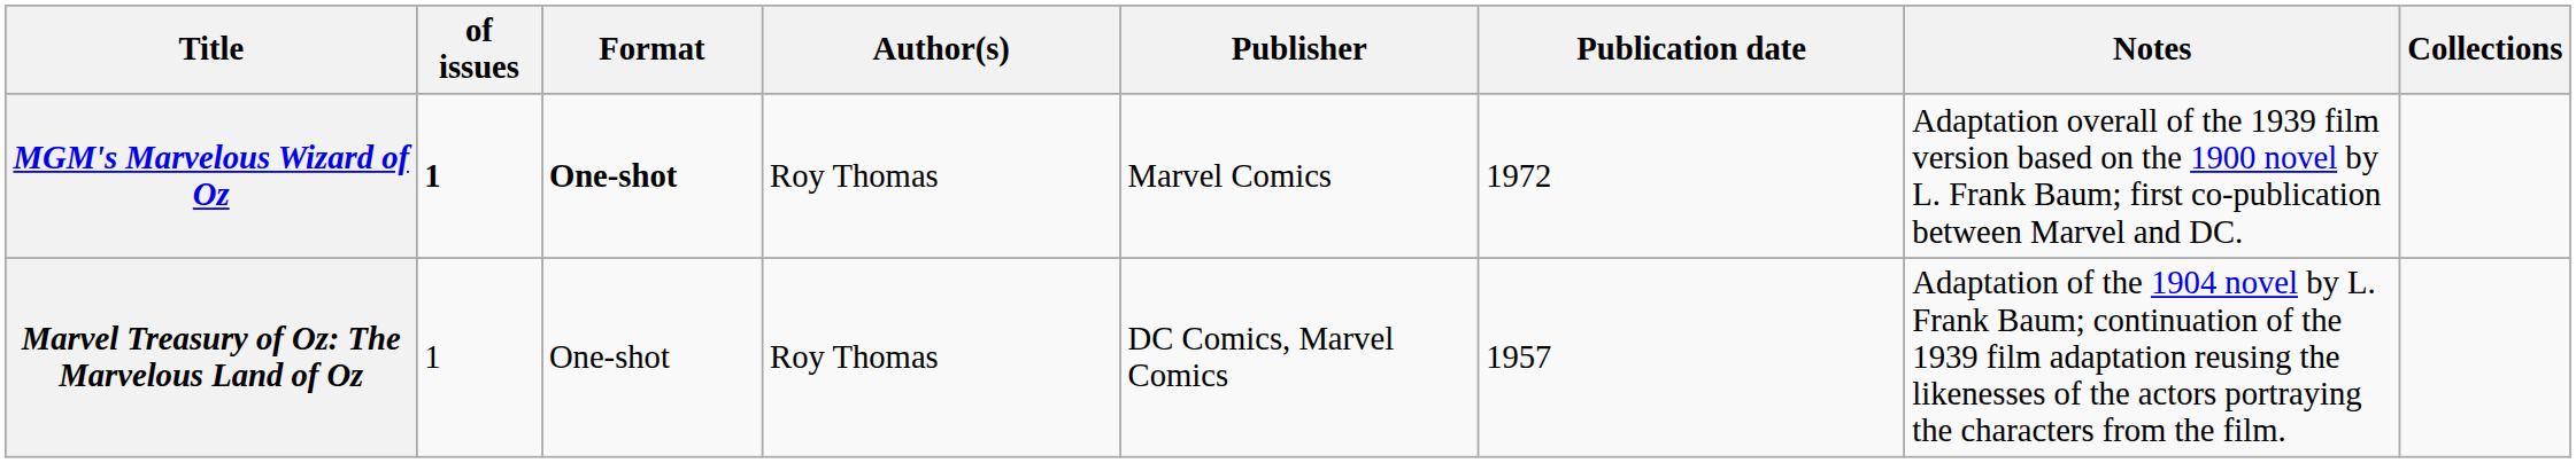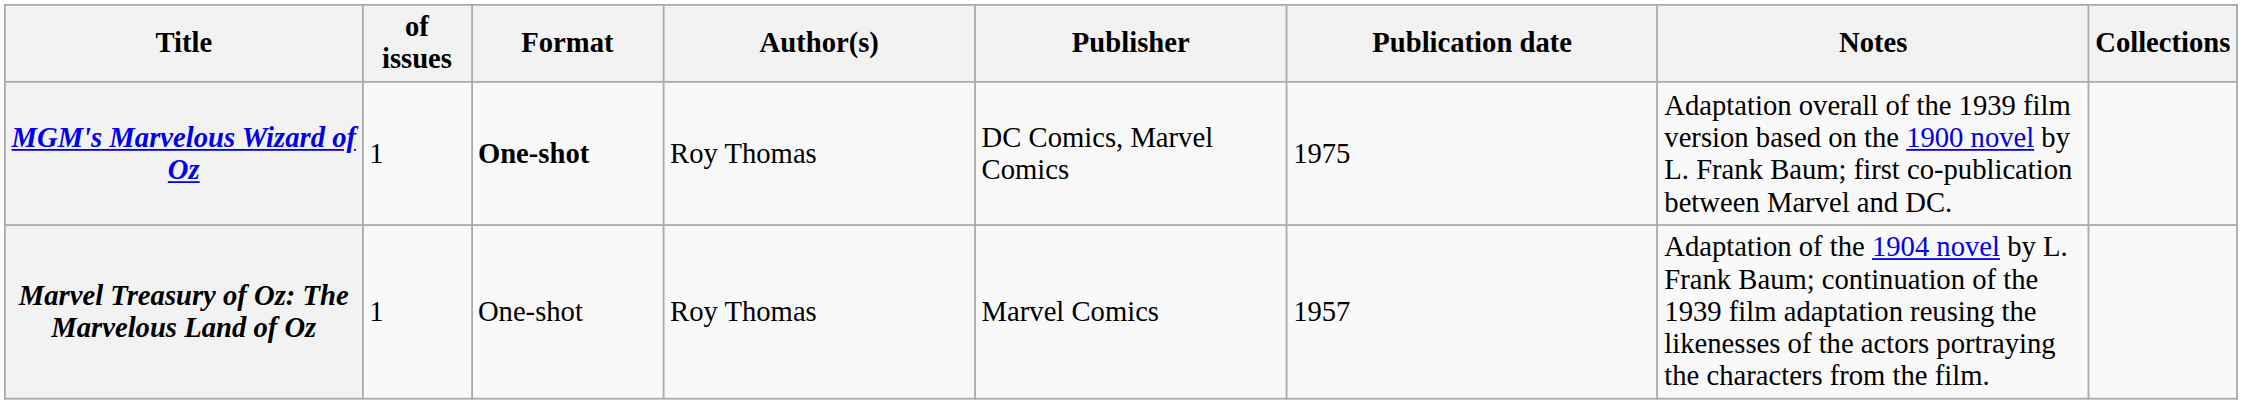 <table class="wikitable">
 <tr>
 <th>Title</th>
 <th style="width:40pt"> of issues</th>
 <th style="width:75pt">Format</th>
 <th style="width:125pt">Author(s)</th>
 <th style="width:125pt">Publisher</th>
 <th style="width:150pt">Publication date</th>
 <th style="width:175pt">Notes</th>
 <th>Collections</th>
 </tr>
 <tr>
 <th><em><a href='#'>MGM's Marvelous Wizard of Oz</a></em></th>
-<td><strong>1</strong></td>
+<td>1</td>
 <td><strong>One-shot</strong></td>
 <td>Roy Thomas</td>
-<td>Marvel Comics</td>
-<td>1972</td>
+<td>DC Comics, Marvel Comics</td>
+<td>1975</td>
 <td>Adaptation overall of the 1939 film version based on the <a href='#'>1900 novel</a> by L. Frank Baum; first co-publication between Marvel and DC.</td>
 <td></td>
 </tr>
 <tr>
 <th><em>Marvel Treasury of Oz: The Marvelous Land of Oz</em></th>
 <td>1</td>
 <td>One-shot</td>
 <td>Roy Thomas</td>
-<td>DC Comics, Marvel Comics</td>
+<td>Marvel Comics</td>
 <td>1957</td>
 <td>Adaptation of the <a href='#'>1904 novel</a> by L. Frank Baum; continuation of the 1939 film adaptation reusing the likenesses of the actors portraying the characters from the film.</td>
 <td></td>
 </tr>
 </table>
